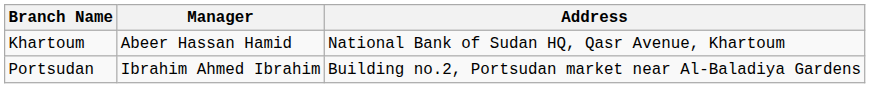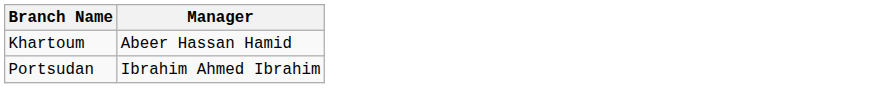 <table class="wikitable">
 <tr>
 <th>Branch Name</th>
 <th>Manager</th>
-<th>Address</th>
 </tr>
 <tr>
 <td>Khartoum</td>
 <td>Abeer Hassan Hamid</td>
-<td>National Bank of Sudan HQ, Qasr Avenue, Khartoum</td>
 </tr>
 <tr>
 <td>Portsudan</td>
 <td>Ibrahim Ahmed Ibrahim</td>
-<td>Building no.2, Portsudan market near Al-Baladiya Gardens</td>
 </tr>
 </table>
